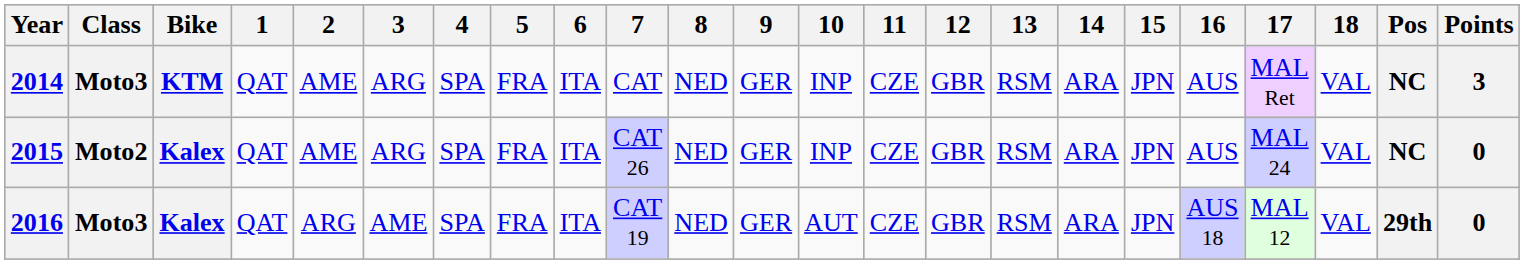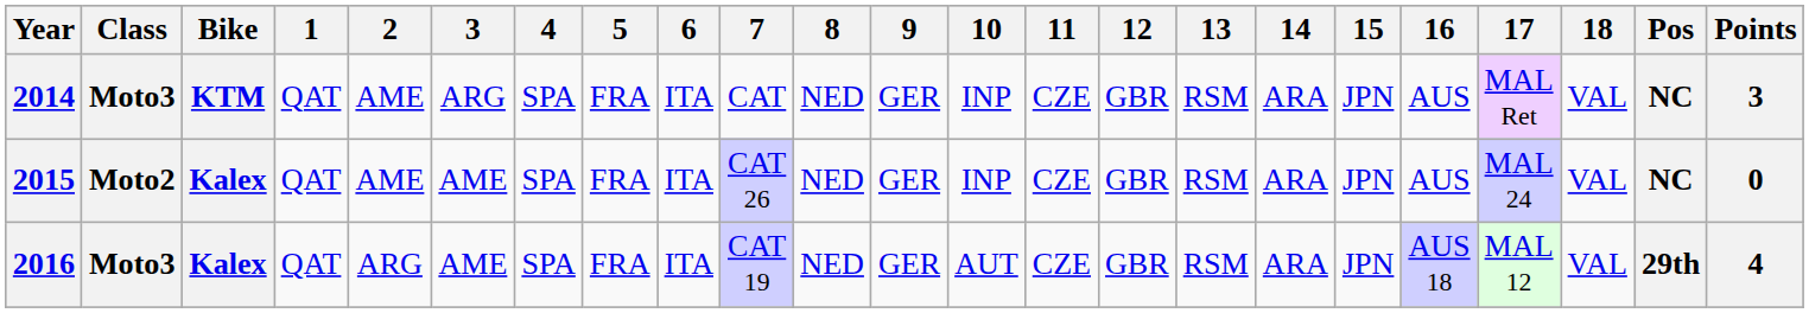 <table class="wikitable" style="text-align:center">
 <tr>
 <th>Year</th>
 <th>Class</th>
 <th>Bike</th>
 <th>1</th>
 <th>2</th>
 <th>3</th>
 <th>4</th>
 <th>5</th>
 <th>6</th>
 <th>7</th>
 <th>8</th>
 <th>9</th>
 <th>10</th>
 <th>11</th>
 <th>12</th>
 <th>13</th>
 <th>14</th>
 <th>15</th>
 <th>16</th>
 <th>17</th>
 <th>18</th>
 <th>Pos</th>
 <th>Points</th>
 </tr>
 <tr>
 <th><a href='#'>2014</a></th>
 <th>Moto3</th>
 <th><a href='#'>KTM</a></th>
 <td><a href='#'>QAT</a></td>
 <td><a href='#'>AME</a></td>
 <td><a href='#'>ARG</a></td>
 <td><a href='#'>SPA</a></td>
 <td><a href='#'>FRA</a></td>
 <td><a href='#'>ITA</a></td>
 <td><a href='#'>CAT</a></td>
 <td><a href='#'>NED</a></td>
 <td><a href='#'>GER</a></td>
 <td><a href='#'>INP</a></td>
 <td><a href='#'>CZE</a></td>
 <td><a href='#'>GBR</a></td>
 <td><a href='#'>RSM</a></td>
 <td><a href='#'>ARA</a></td>
 <td><a href='#'>JPN</a></td>
 <td><a href='#'>AUS</a></td>
 <td style="background:#efcfff;"><a href='#'>MAL</a><br><small>Ret</small></td>
 <td><a href='#'>VAL</a></td>
 <th>NC</th>
 <th>3</th>
 </tr>
 <tr>
 <th><a href='#'>2015</a></th>
 <th>Moto2</th>
 <th><a href='#'>Kalex</a></th>
 <td><a href='#'>QAT</a></td>
 <td><a href='#'>AME</a></td>
-<td><a href='#'>ARG</a></td>
+<td><a href='#'>AME</a></td>
 <td><a href='#'>SPA</a></td>
 <td><a href='#'>FRA</a></td>
 <td><a href='#'>ITA</a></td>
 <td style="background:#cfcfff;"><a href='#'>CAT</a><br><small>26</small></td>
 <td><a href='#'>NED</a></td>
 <td><a href='#'>GER</a></td>
 <td><a href='#'>INP</a></td>
 <td><a href='#'>CZE</a></td>
 <td><a href='#'>GBR</a></td>
 <td><a href='#'>RSM</a></td>
 <td><a href='#'>ARA</a></td>
 <td><a href='#'>JPN</a></td>
 <td><a href='#'>AUS</a></td>
 <td style="background:#cfcfff;"><a href='#'>MAL</a><br><small>24</small></td>
 <td><a href='#'>VAL</a></td>
 <th>NC</th>
 <th>0</th>
 </tr>
 <tr>
 <th><a href='#'>2016</a></th>
 <th>Moto3</th>
 <th><a href='#'>Kalex</a></th>
 <td><a href='#'>QAT</a></td>
 <td><a href='#'>ARG</a></td>
 <td><a href='#'>AME</a></td>
 <td><a href='#'>SPA</a></td>
 <td><a href='#'>FRA</a></td>
 <td><a href='#'>ITA</a></td>
 <td style="background:#cfcfff;"><a href='#'>CAT</a><br><small>19</small></td>
 <td><a href='#'>NED</a></td>
 <td><a href='#'>GER</a></td>
 <td><a href='#'>AUT</a></td>
 <td><a href='#'>CZE</a></td>
 <td><a href='#'>GBR</a></td>
 <td><a href='#'>RSM</a></td>
 <td><a href='#'>ARA</a></td>
 <td><a href='#'>JPN</a></td>
 <td style="background:#cfcfff;"><a href='#'>AUS</a><br><small>18</small></td>
 <td style="background:#dfffdf;"><a href='#'>MAL</a><br><small>12</small></td>
 <td><a href='#'>VAL</a></td>
 <th>29th</th>
-<th>0</th>
+<th>4</th>
 </tr>
 </table>
